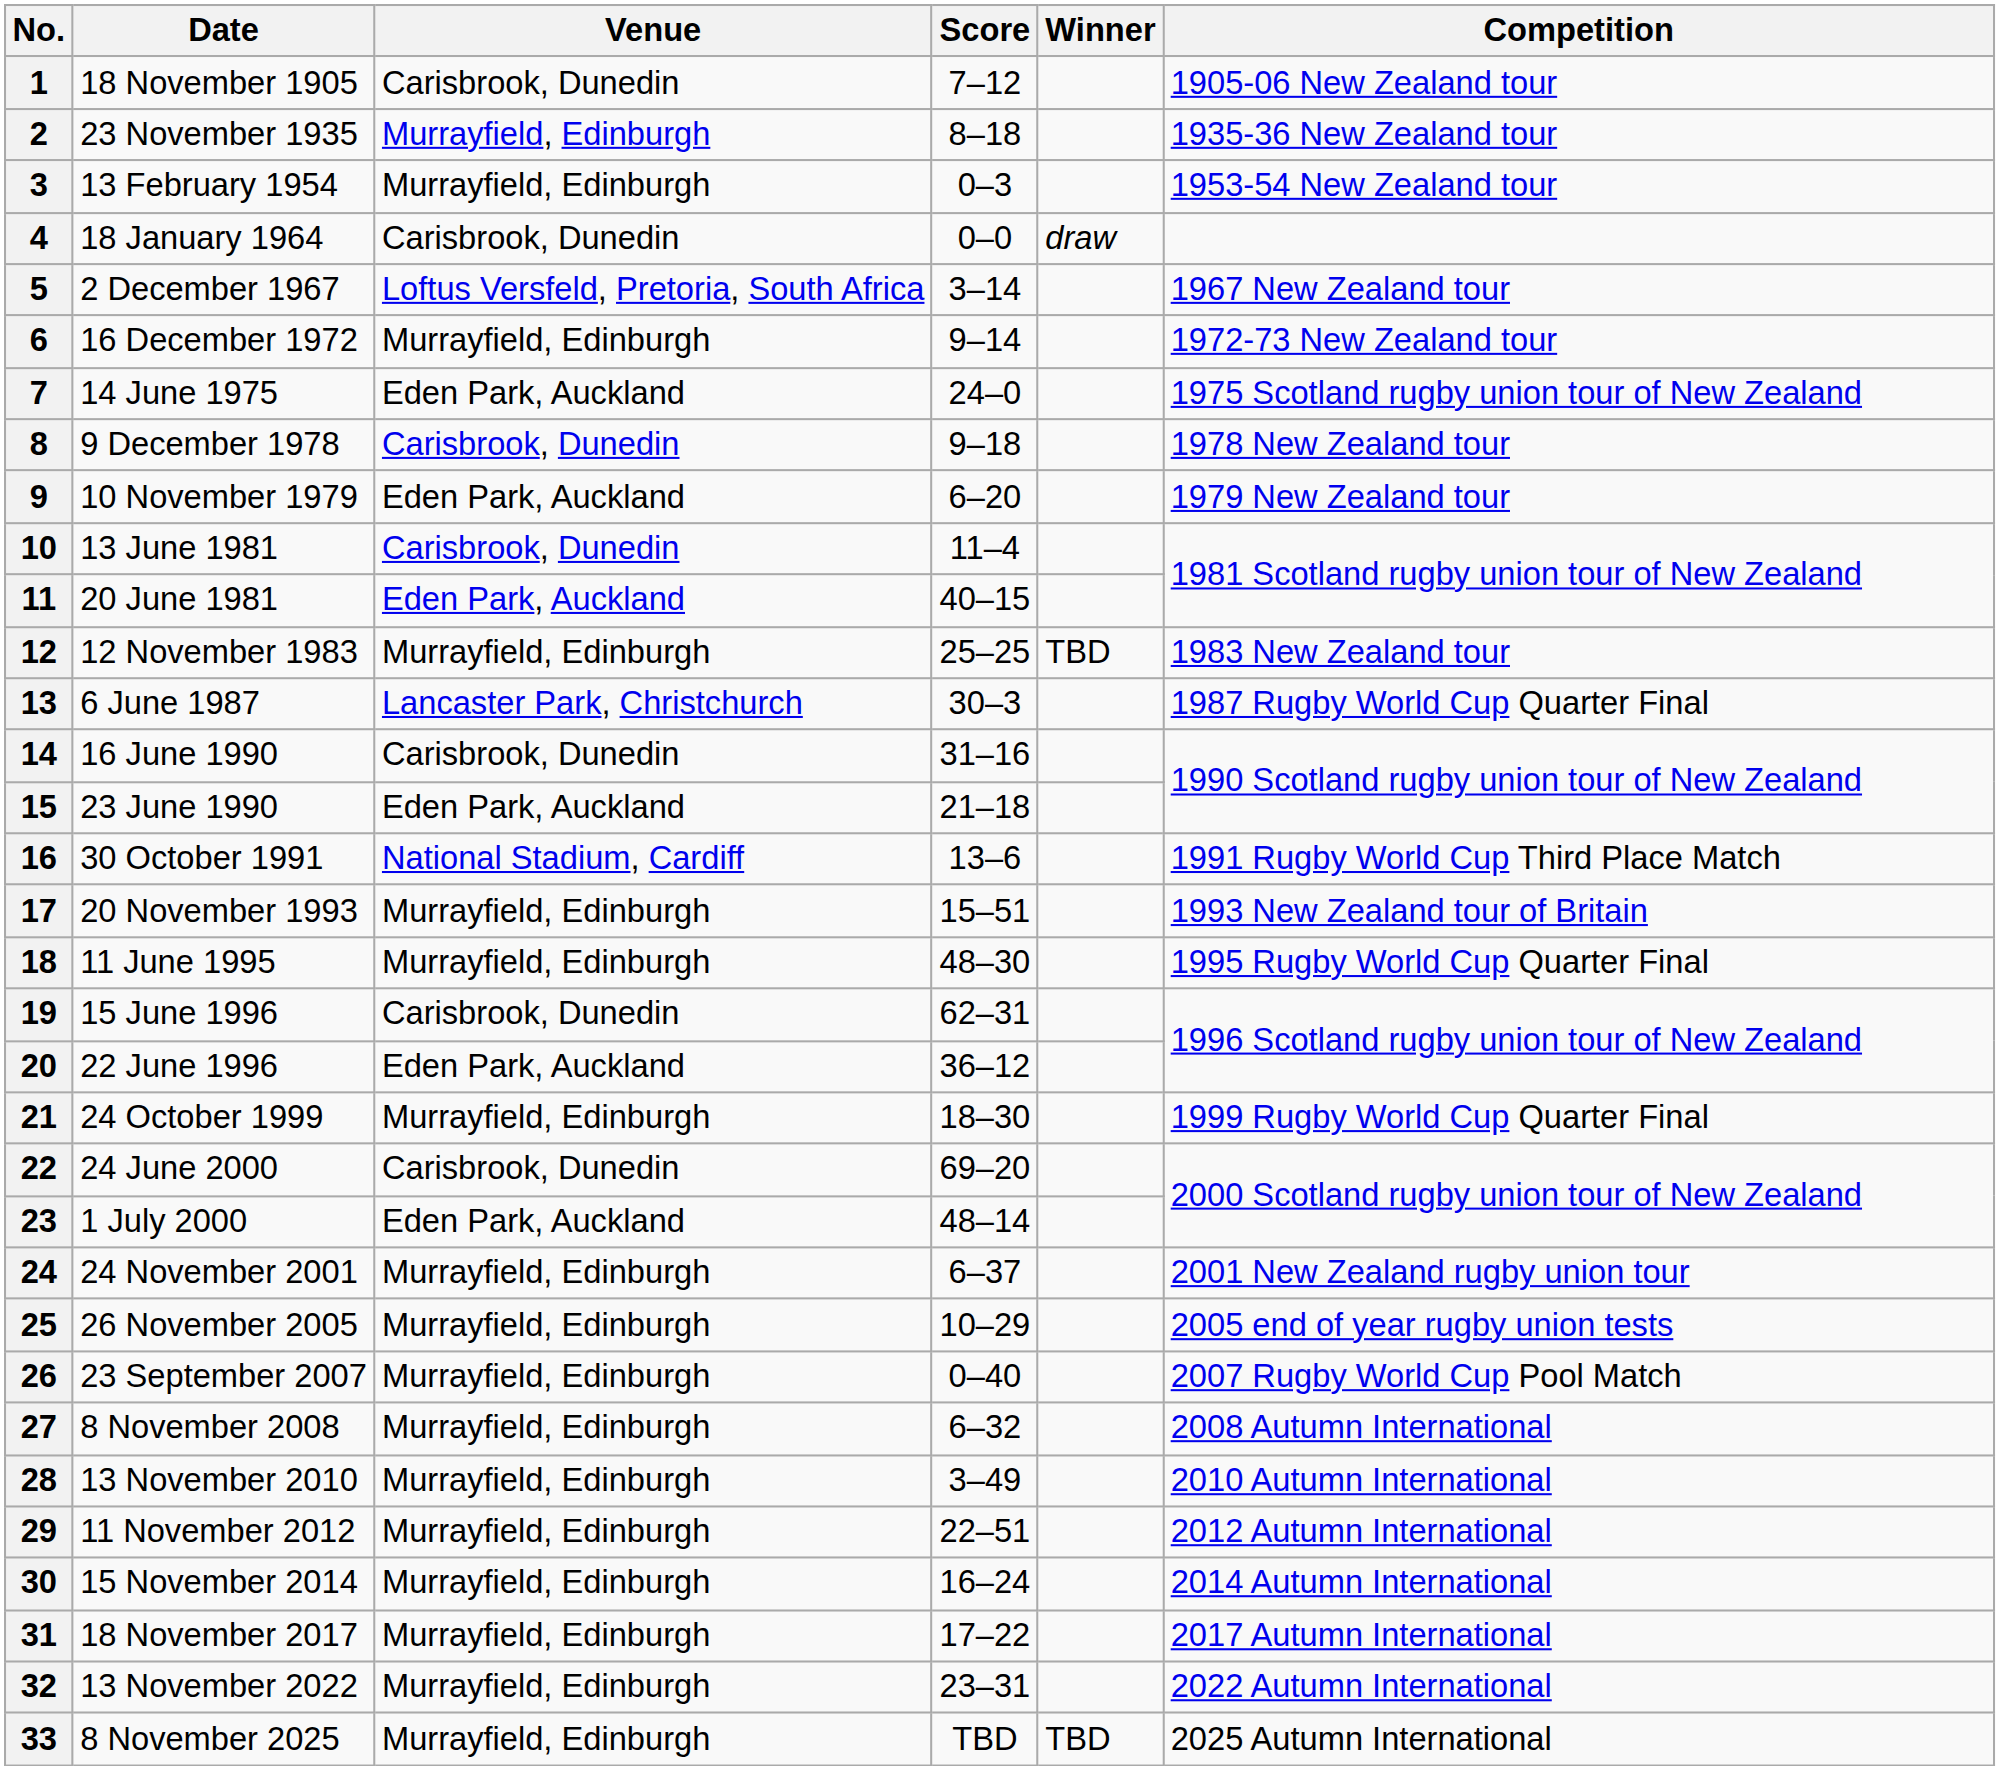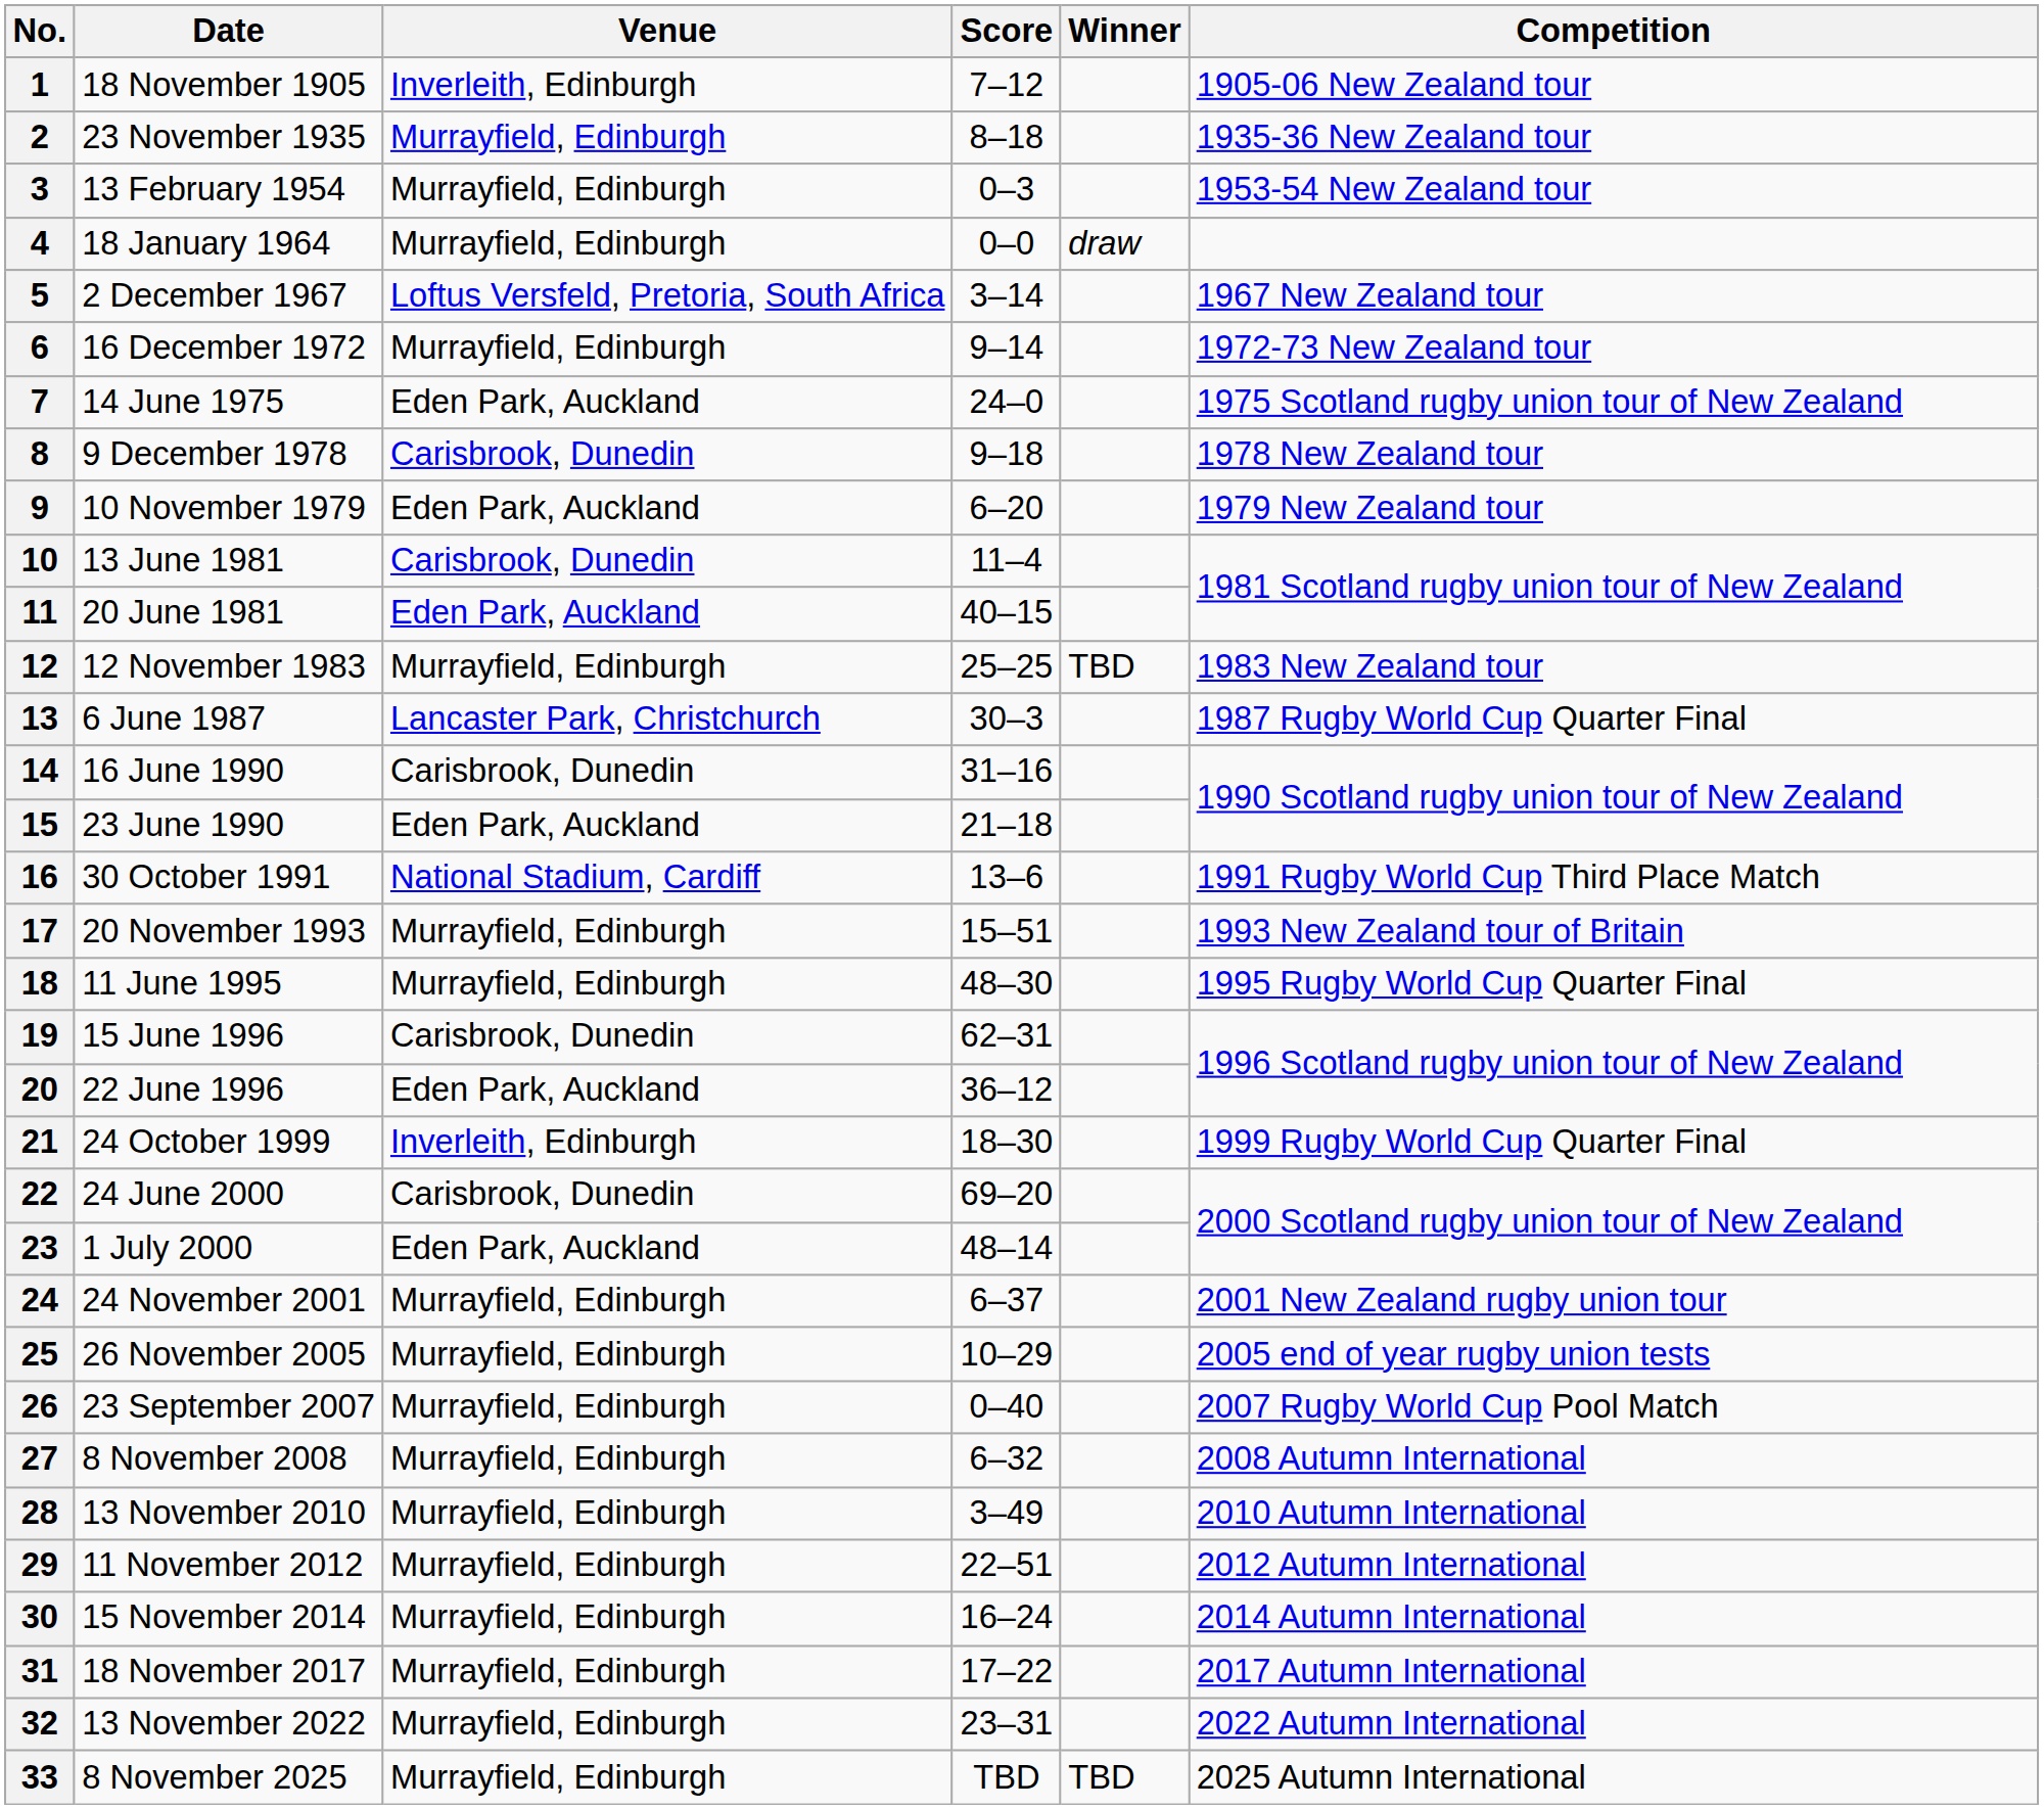 <table class="wikitable">
 <tr>
 <th>No.</th>
 <th>Date</th>
 <th>Venue</th>
 <th>Score</th>
 <th>Winner</th>
 <th width=400>Competition</th>
 </tr>
 <tr>
 <th>1</th>
 <td>18 November 1905</td>
-<td>Carisbrook, Dunedin</td>
+<td><a href='#'>Inverleith</a>, Edinburgh</td>
 <td align="center">7–12</td>
 <td></td>
 <td><a href='#'>1905-06 New Zealand tour</a></td>
 </tr>
 <tr>
 <th>2</th>
 <td>23 November 1935</td>
 <td><a href='#'>Murrayfield</a>, <a href='#'>Edinburgh</a></td>
 <td align="center">8–18</td>
 <td></td>
 <td><a href='#'>1935-36 New Zealand tour</a></td>
 </tr>
 <tr>
 <th>3</th>
 <td>13 February 1954</td>
 <td>Murrayfield, Edinburgh</td>
 <td align="center">0–3</td>
 <td></td>
 <td><a href='#'>1953-54 New Zealand tour</a></td>
 </tr>
 <tr>
 <th>4</th>
 <td>18 January 1964</td>
-<td>Carisbrook, Dunedin</td>
+<td>Murrayfield, Edinburgh</td>
 <td align="center">0–0</td>
 <td> <em>draw</em></td>
 <td></td>
 </tr>
 <tr>
 <th>5</th>
 <td>2 December 1967</td>
 <td><a href='#'>Loftus Versfeld</a>, <a href='#'>Pretoria</a>, <a href='#'>South Africa</a></td>
 <td align="center">3–14</td>
 <td></td>
 <td><a href='#'>1967 New Zealand tour</a></td>
 </tr>
 <tr>
 <th>6</th>
 <td>16 December 1972</td>
 <td>Murrayfield, Edinburgh</td>
 <td align="center">9–14</td>
 <td></td>
 <td><a href='#'>1972-73 New Zealand tour</a></td>
 </tr>
 <tr>
 <th>7</th>
 <td>14 June 1975</td>
 <td>Eden Park, Auckland</td>
 <td align="center">24–0</td>
 <td></td>
 <td><a href='#'>1975 Scotland rugby union tour of New Zealand</a></td>
 </tr>
 <tr>
 <th>8</th>
 <td>9 December 1978</td>
 <td><a href='#'>Carisbrook</a>, <a href='#'>Dunedin</a></td>
 <td align="center">9–18</td>
 <td></td>
 <td><a href='#'>1978 New Zealand tour</a></td>
 </tr>
 <tr>
 <th>9</th>
 <td>10 November 1979</td>
 <td>Eden Park, Auckland</td>
 <td align="center">6–20</td>
 <td></td>
 <td><a href='#'>1979 New Zealand tour</a></td>
 </tr>
 <tr>
 <th>10</th>
 <td>13 June 1981</td>
 <td><a href='#'>Carisbrook</a>, <a href='#'>Dunedin</a></td>
 <td align="center">11–4</td>
 <td></td>
 <td rowspan=2><a href='#'>1981 Scotland rugby union tour of New Zealand</a></td>
 </tr>
 <tr>
 <th>11</th>
 <td>20 June 1981</td>
 <td><a href='#'>Eden Park</a>, <a href='#'>Auckland</a></td>
 <td align="center">40–15</td>
 <td></td>
 </tr>
 <tr>
 <th>12</th>
 <td>12 November 1983</td>
 <td>Murrayfield, Edinburgh</td>
 <td align="center">25–25</td>
 <td>TBD</td>
 <td><a href='#'>1983 New Zealand tour</a></td>
 </tr>
 <tr>
 <th>13</th>
 <td>6 June 1987</td>
 <td><a href='#'>Lancaster Park</a>, <a href='#'>Christchurch</a></td>
 <td align="center">30–3</td>
 <td></td>
 <td><a href='#'>1987 Rugby World Cup</a> Quarter Final</td>
 </tr>
 <tr>
 <th>14</th>
 <td>16 June 1990</td>
 <td>Carisbrook, Dunedin</td>
 <td align="center">31–16</td>
 <td></td>
 <td rowspan=2><a href='#'>1990 Scotland rugby union tour of New Zealand</a></td>
 </tr>
 <tr>
 <th>15</th>
 <td>23 June 1990</td>
 <td>Eden Park, Auckland</td>
 <td align="center">21–18</td>
 <td></td>
 </tr>
 <tr>
 <th>16</th>
 <td>30 October 1991</td>
 <td><a href='#'>National Stadium</a>, <a href='#'>Cardiff</a></td>
 <td align="center">13–6</td>
 <td></td>
 <td><a href='#'>1991 Rugby World Cup</a> Third Place Match</td>
 </tr>
 <tr>
 <th>17</th>
 <td>20 November 1993</td>
 <td>Murrayfield, Edinburgh</td>
 <td align="center">15–51</td>
 <td></td>
 <td><a href='#'>1993 New Zealand tour of Britain</a></td>
 </tr>
 <tr>
 <th>18</th>
 <td>11 June 1995</td>
 <td>Murrayfield, Edinburgh</td>
 <td align="center">48–30</td>
 <td></td>
 <td><a href='#'>1995 Rugby World Cup</a> Quarter Final</td>
 </tr>
 <tr>
 <th>19</th>
 <td>15 June 1996</td>
 <td>Carisbrook, Dunedin</td>
 <td align="center">62–31</td>
 <td></td>
 <td rowspan=2><a href='#'>1996 Scotland rugby union tour of New Zealand</a></td>
 </tr>
 <tr>
 <th>20</th>
 <td>22 June 1996</td>
 <td>Eden Park, Auckland</td>
 <td align="center">36–12</td>
 <td></td>
 </tr>
 <tr>
 <th>21</th>
 <td>24 October 1999</td>
-<td>Murrayfield, Edinburgh</td>
+<td><a href='#'>Inverleith</a>, Edinburgh</td>
 <td align="center">18–30</td>
 <td></td>
 <td><a href='#'>1999 Rugby World Cup</a> Quarter Final</td>
 </tr>
 <tr>
 <th>22</th>
 <td>24 June 2000</td>
 <td>Carisbrook, Dunedin</td>
 <td align="center">69–20</td>
 <td></td>
 <td rowspan=2><a href='#'>2000 Scotland rugby union tour of New Zealand</a></td>
 </tr>
 <tr>
 <th>23</th>
 <td>1 July 2000</td>
 <td>Eden Park, Auckland</td>
 <td align="center">48–14</td>
 <td></td>
 </tr>
 <tr>
 <th>24</th>
 <td>24 November 2001</td>
 <td>Murrayfield, Edinburgh</td>
 <td align="center">6–37</td>
 <td></td>
 <td><a href='#'>2001 New Zealand rugby union tour</a></td>
 </tr>
 <tr>
 <th>25</th>
 <td>26 November 2005</td>
 <td>Murrayfield, Edinburgh</td>
 <td align="center">10–29</td>
 <td></td>
 <td><a href='#'>2005 end of year rugby union tests</a></td>
 </tr>
 <tr>
 <th>26</th>
 <td>23 September 2007</td>
 <td>Murrayfield, Edinburgh</td>
 <td align="center">0–40</td>
 <td></td>
 <td><a href='#'>2007 Rugby World Cup</a> Pool Match</td>
 </tr>
 <tr>
 <th>27</th>
 <td>8 November 2008</td>
 <td>Murrayfield, Edinburgh</td>
 <td align="center">6–32</td>
 <td></td>
 <td><a href='#'>2008 Autumn International</a></td>
 </tr>
 <tr>
 <th>28</th>
 <td>13 November 2010</td>
 <td>Murrayfield, Edinburgh</td>
 <td align="center">3–49</td>
 <td></td>
 <td><a href='#'>2010 Autumn International</a></td>
 </tr>
 <tr>
 <th>29</th>
 <td>11 November 2012</td>
 <td>Murrayfield, Edinburgh</td>
 <td align="center">22–51</td>
 <td></td>
 <td><a href='#'>2012 Autumn International</a></td>
 </tr>
 <tr>
 <th>30</th>
 <td>15 November 2014</td>
 <td>Murrayfield, Edinburgh</td>
 <td align="center">16–24</td>
 <td></td>
 <td><a href='#'>2014 Autumn International</a></td>
 </tr>
 <tr>
 <th>31</th>
 <td>18 November 2017</td>
 <td>Murrayfield, Edinburgh</td>
 <td align="center">17–22</td>
 <td></td>
 <td><a href='#'>2017 Autumn International</a></td>
 </tr>
 <tr>
 <th>32</th>
 <td>13 November 2022</td>
 <td>Murrayfield, Edinburgh</td>
 <td align="center">23–31</td>
 <td></td>
 <td><a href='#'>2022 Autumn International</a></td>
 </tr>
 <tr>
 <th>33</th>
 <td>8 November 2025</td>
 <td>Murrayfield, Edinburgh</td>
 <td align="center">TBD</td>
 <td>TBD</td>
 <td 2025 end-of-year rugby union internationals>2025 Autumn International</td>
 </tr>
 </table>
